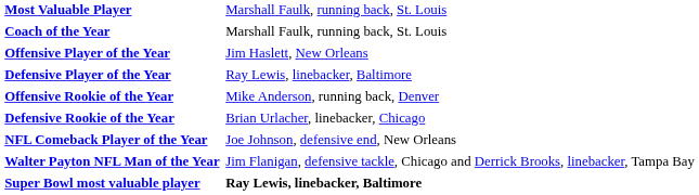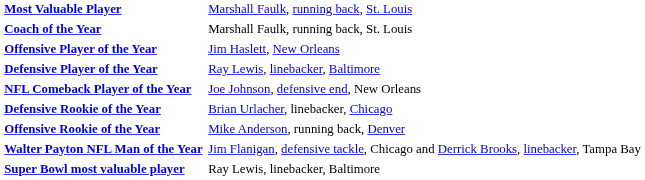 <table cellpadding="3" cellspacing="1">
 <tr>
 <td><strong><a href='#'>Most Valuable Player</a></strong></td>
 <td><a href='#'>Marshall Faulk</a>, <a href='#'>running back</a>, <a href='#'>St. Louis</a></td>
 </tr>
 <tr>
 <td><strong><a href='#'>Coach of the Year</a></strong></td>
 <td>Marshall Faulk, running back, St. Louis</td>
 </tr>
 <tr>
 <td><strong><a href='#'>Offensive Player of the Year</a></strong></td>
 <td><a href='#'>Jim Haslett</a>, <a href='#'>New Orleans</a></td>
 </tr>
 <tr>
 <td><strong><a href='#'>Defensive Player of the Year</a></strong></td>
 <td><a href='#'>Ray Lewis</a>, <a href='#'>linebacker</a>, <a href='#'>Baltimore</a></td>
 </tr>
 <tr>
-<td><strong><a href='#'>Offensive Rookie of the Year</a></strong></td>
-<td><a href='#'>Mike Anderson</a>, running back, <a href='#'>Denver</a></td>
+<td><strong><a href='#'>NFL Comeback Player of the Year</a></strong></td>
+<td><a href='#'>Joe Johnson</a>, <a href='#'>defensive end</a>, New Orleans</td>
 </tr>
 <tr>
 <td><strong><a href='#'>Defensive Rookie of the Year</a></strong></td>
 <td><a href='#'>Brian Urlacher</a>, linebacker, <a href='#'>Chicago</a></td>
 </tr>
 <tr>
-<td><strong><a href='#'>NFL Comeback Player of the Year</a></strong></td>
-<td><a href='#'>Joe Johnson</a>, <a href='#'>defensive end</a>, New Orleans</td>
+<td><strong><a href='#'>Offensive Rookie of the Year</a></strong></td>
+<td><a href='#'>Mike Anderson</a>, running back, <a href='#'>Denver</a></td>
 </tr>
 <tr>
 <td><strong><a href='#'>Walter Payton NFL Man of the Year</a></strong></td>
 <td><a href='#'>Jim Flanigan</a>, <a href='#'>defensive tackle</a>, Chicago and <a href='#'>Derrick Brooks</a>, <a href='#'>linebacker</a>, Tampa Bay</td>
 </tr>
 <tr>
 <td><strong><a href='#'>Super Bowl most valuable player</a></strong></td>
-<td><strong>Ray Lewis, linebacker, Baltimore</strong></td>
+<td>Ray Lewis, linebacker, Baltimore</td>
 </tr>
 </table>
